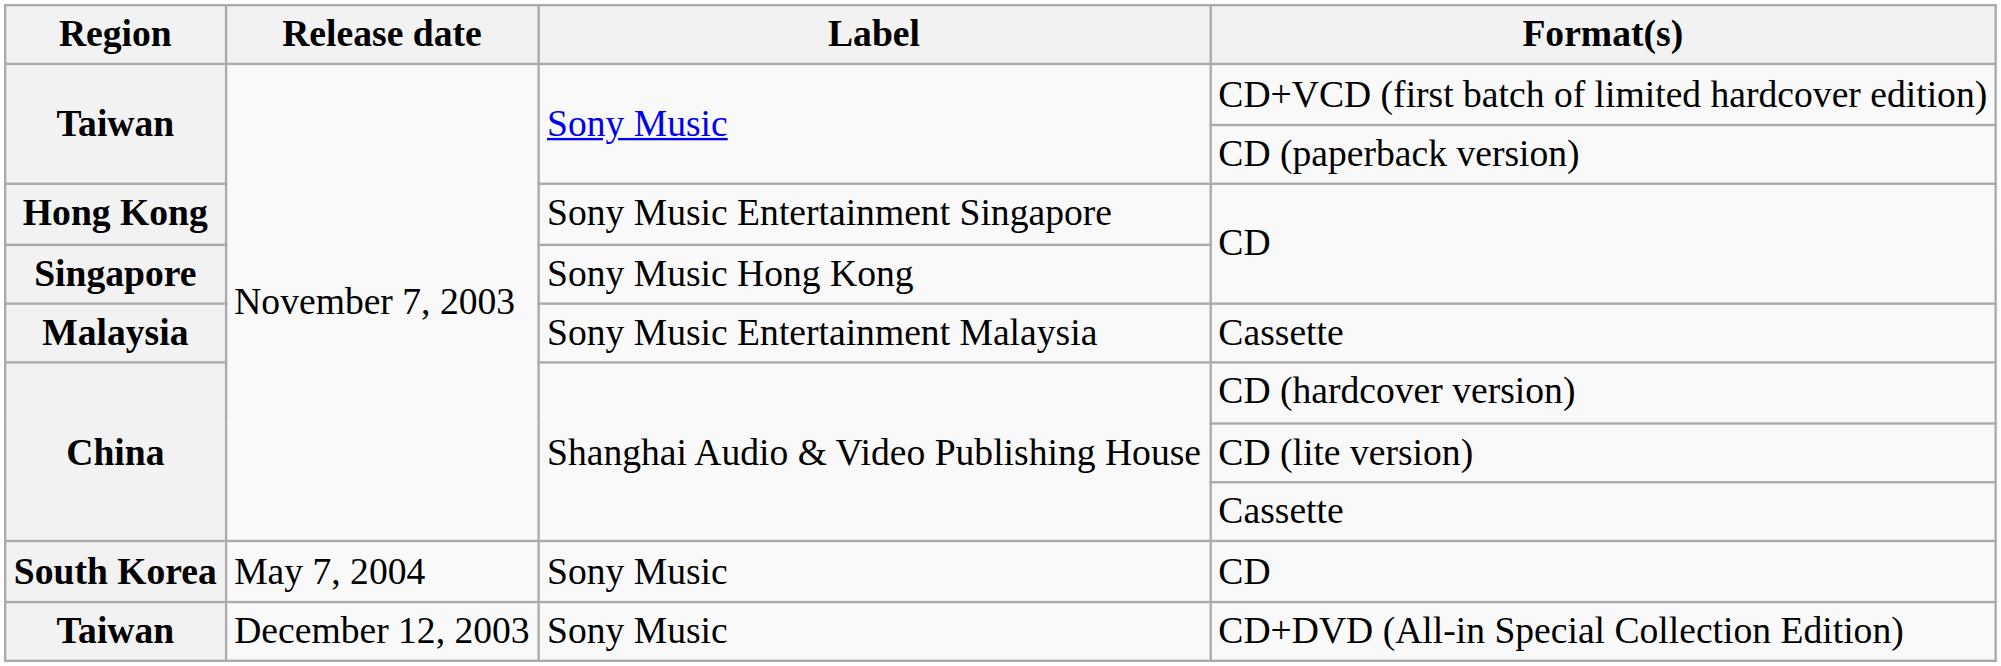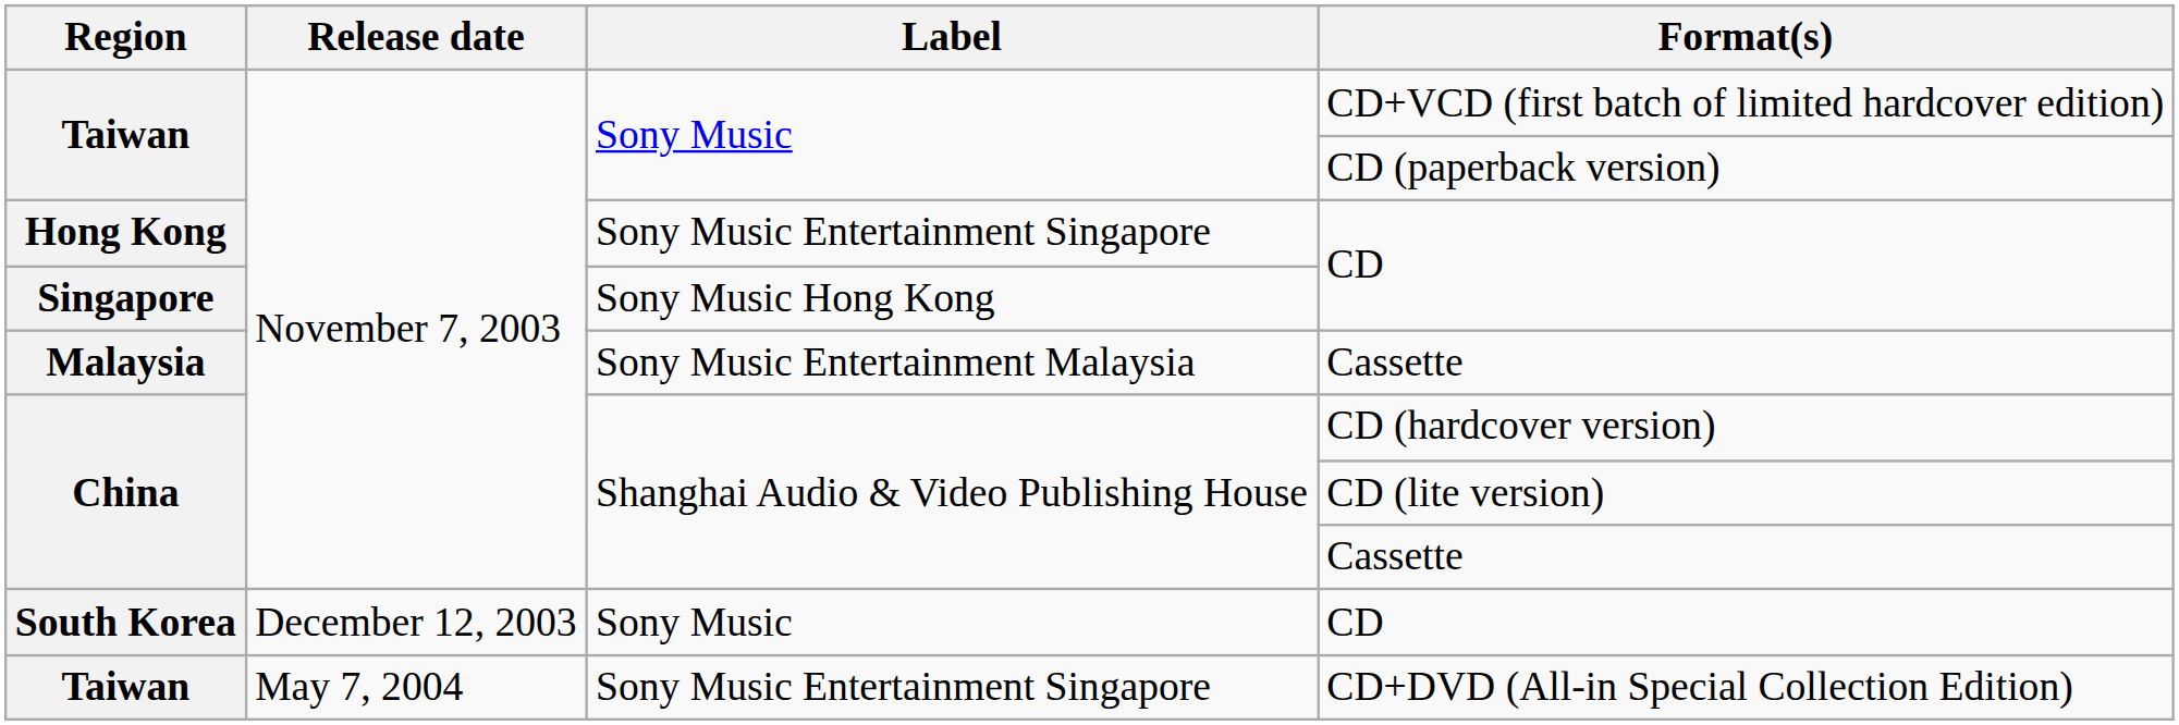 <table class="wikitable plainrowheaders">
 <tr>
 <th>Region</th>
 <th>Release date</th>
 <th>Label</th>
 <th>Format(s)</th>
 </tr>
 <tr>
 <th scope="row" rowspan="2">Taiwan</th>
 <td rowspan="9">November 7, 2003</td>
 <td rowspan="2"><a href='#'>Sony Music</a></td>
 <td>CD+VCD (first batch of limited hardcover edition)</td>
 </tr>
 <tr>
 <td>CD (paperback version)</td>
 </tr>
 <tr>
 <th scope="row">Hong Kong</th>
 <td>Sony Music Entertainment Singapore</td>
 <td rowspan="3">CD</td>
 </tr>
 <tr>
 <th scope="row">Singapore</th>
 <td>Sony Music Hong Kong</td>
 </tr>
 <tr>
 <th scope="row" rowspan="2">Malaysia</th>
 <td rowspan="2">Sony Music Entertainment Malaysia</td>
 </tr>
 <tr>
 <td>Cassette</td>
 </tr>
 <tr>
 <th scope="row" rowspan="3">China</th>
 <td rowspan="3">Shanghai Audio & Video Publishing House</td>
 <td>CD (hardcover version)</td>
 </tr>
 <tr>
 <td>CD (lite version)</td>
 </tr>
 <tr>
 <td>Cassette</td>
 </tr>
 <tr>
 <th scope="row">South Korea</th>
-<td>May 7, 2004</td>
+<td>December 12, 2003</td>
 <td>Sony Music</td>
 <td>CD</td>
 </tr>
 <tr>
 <th scope="row">Taiwan</th>
-<td>December 12, 2003</td>
-<td>Sony Music</td>
+<td>May 7, 2004</td>
+<td>Sony Music Entertainment Singapore</td>
 <td>CD+DVD (All-in Special Collection Edition)</td>
 </tr>
 </table>
